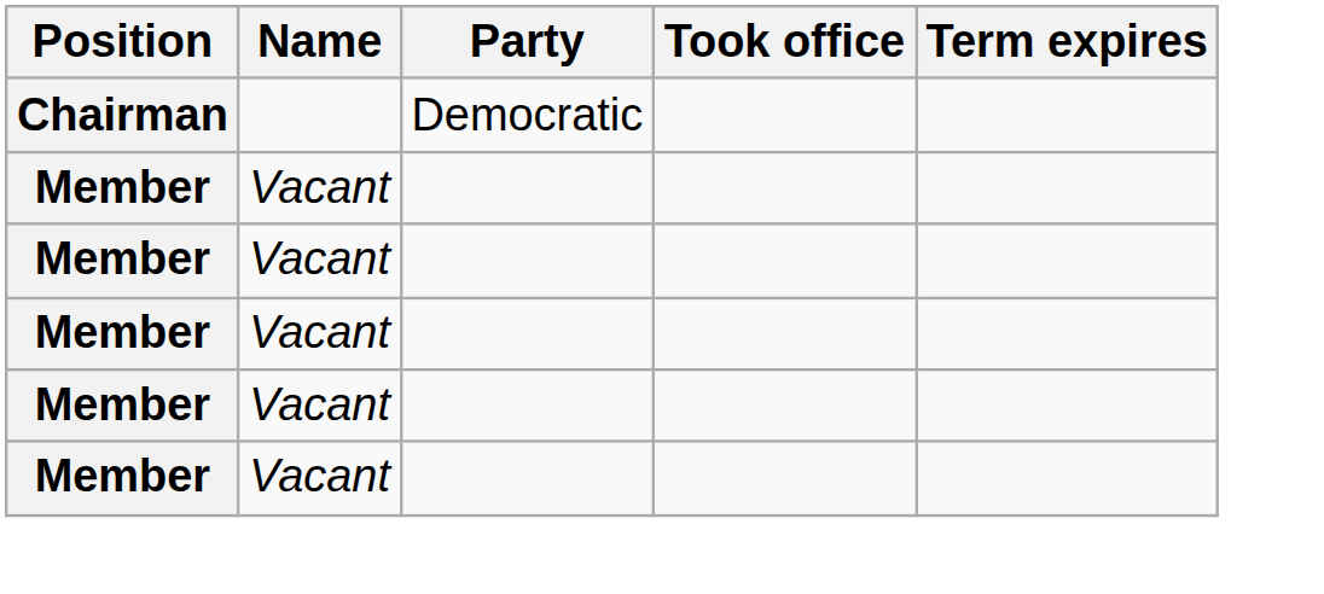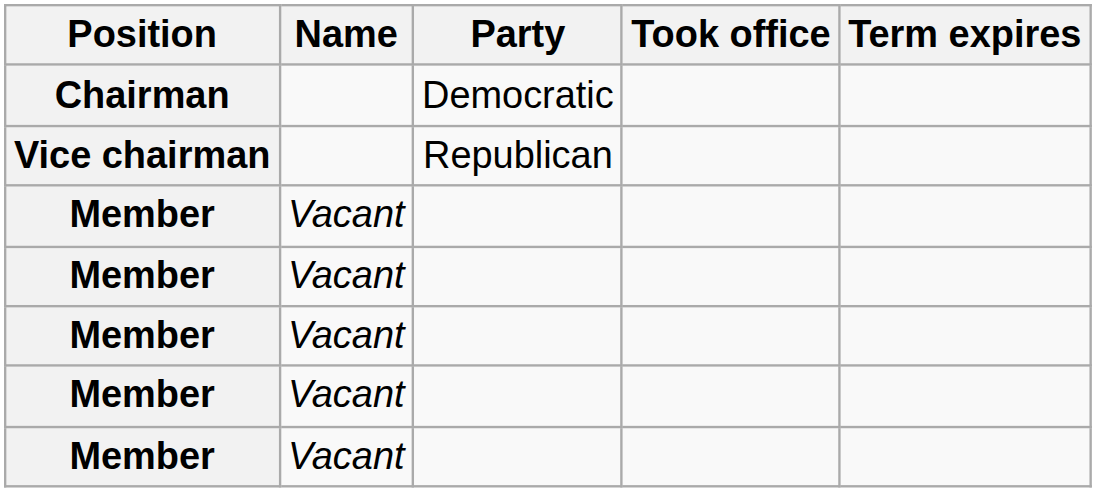 <table class="wikitable sortable plainrowheaders" style="text-align:center">
 <tr>
 <th scope="col">Position</th>
 <th scope="col">Name</th>
 <th scope="col">Party</th>
 <th scope="col">Took office</th>
 <th scope="col">Term expires</th>
 </tr>
 <tr>
 <th>Chairman</th>
 <td></td>
 <td>Democratic</td>
+<td></td>
+<td></td>
+</tr>
+<tr>
+<th>Vice chairman</th>
+<td></td>
+<td>Republican</td>
 <td></td>
 <td></td>
 </tr>
 <tr>
 <th>Member</th>
 <td><em>Vacant</em></td>
 <td></td>
 <td></td>
 <td></td>
 </tr>
 <tr>
 <th>Member</th>
 <td><em>Vacant</em></td>
 <td></td>
 <td></td>
 <td></td>
 </tr>
 <tr>
 <th>Member</th>
 <td><em>Vacant</em></td>
 <td></td>
 <td></td>
 <td></td>
 </tr>
 <tr>
 <th>Member</th>
 <td><em>Vacant</em></td>
 <td></td>
 <td></td>
 <td></td>
 </tr>
 <tr>
 <th>Member</th>
 <td><em>Vacant</em></td>
 <td></td>
 <td></td>
 <td></td>
 </tr>
 </table>
